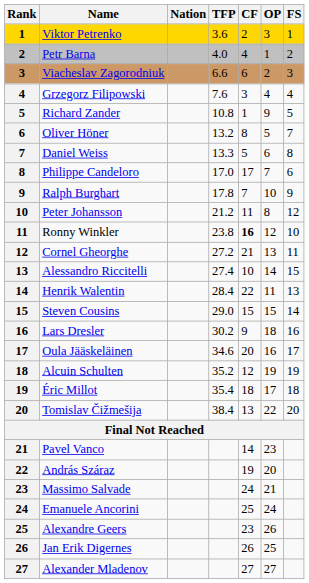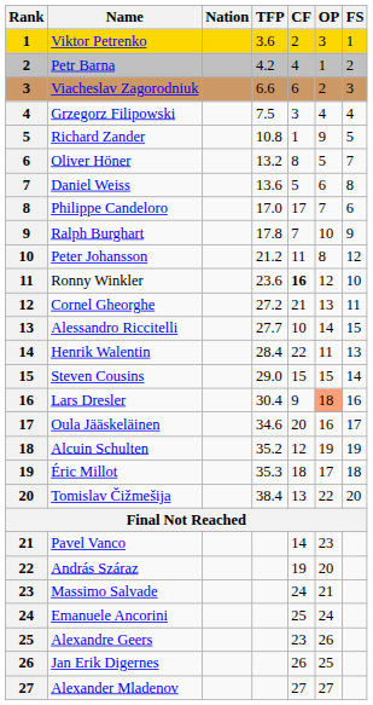 <table class="wikitable">
 <tr>
 <th>Rank</th>
 <th>Name</th>
 <th>Nation</th>
 <th>TFP</th>
 <th>CF</th>
 <th>OP</th>
 <th>FS</th>
 </tr>
 <tr bgcolor="gold">
 <td align="center"><strong>1</strong></td>
 <td><a href='#'>Viktor Petrenko</a></td>
 <td></td>
 <td>3.6</td>
 <td>2</td>
 <td>3</td>
 <td>1</td>
 </tr>
 <tr bgcolor="silver">
 <td align="center"><strong>2</strong></td>
 <td><a href='#'>Petr Barna</a></td>
 <td></td>
-<td>4.0</td>
+<td>4.2</td>
 <td>4</td>
 <td>1</td>
 <td>2</td>
 </tr>
 <tr bgcolor="cc9966">
 <td align="center"><strong>3</strong></td>
 <td><a href='#'>Viacheslav Zagorodniuk</a></td>
 <td></td>
 <td>6.6</td>
 <td>6</td>
 <td>2</td>
 <td>3</td>
 </tr>
 <tr>
 <th>4</th>
 <td><a href='#'>Grzegorz Filipowski</a></td>
 <td></td>
-<td>7.6</td>
+<td>7.5</td>
 <td>3</td>
 <td>4</td>
 <td>4</td>
 </tr>
 <tr>
 <th>5</th>
 <td><a href='#'>Richard Zander</a></td>
 <td></td>
 <td>10.8</td>
 <td>1</td>
 <td>9</td>
 <td>5</td>
 </tr>
 <tr>
 <th>6</th>
 <td><a href='#'>Oliver Höner</a></td>
 <td></td>
 <td>13.2</td>
 <td>8</td>
 <td>5</td>
 <td>7</td>
 </tr>
 <tr>
 <th>7</th>
 <td><a href='#'>Daniel Weiss</a></td>
 <td></td>
-<td>13.3</td>
+<td>13.6</td>
 <td>5</td>
 <td>6</td>
 <td>8</td>
 </tr>
 <tr>
 <th>8</th>
 <td><a href='#'>Philippe Candeloro</a></td>
 <td></td>
 <td>17.0</td>
 <td>17</td>
 <td>7</td>
 <td>6</td>
 </tr>
 <tr>
 <th>9</th>
 <td><a href='#'>Ralph Burghart</a></td>
 <td></td>
 <td>17.8</td>
 <td>7</td>
 <td>10</td>
 <td>9</td>
 </tr>
 <tr>
 <th>10</th>
 <td><a href='#'>Peter Johansson</a></td>
 <td></td>
 <td>21.2</td>
 <td>11</td>
 <td>8</td>
 <td>12</td>
 </tr>
 <tr>
 <th>11</th>
 <td>Ronny Winkler</td>
 <td></td>
-<td>23.8</td>
+<td>23.6</td>
 <td><strong>16</strong></td>
 <td>12</td>
 <td>10</td>
 </tr>
 <tr>
 <th>12</th>
 <td><a href='#'>Cornel Gheorghe</a></td>
 <td></td>
 <td>27.2</td>
 <td>21</td>
 <td>13</td>
 <td>11</td>
 </tr>
 <tr>
 <th>13</th>
 <td><a href='#'>Alessandro Riccitelli</a></td>
 <td></td>
-<td>27.4</td>
+<td>27.7</td>
 <td>10</td>
 <td>14</td>
 <td>15</td>
 </tr>
 <tr>
 <th>14</th>
 <td><a href='#'>Henrik Walentin</a></td>
 <td></td>
 <td>28.4</td>
 <td>22</td>
 <td>11</td>
 <td>13</td>
 </tr>
 <tr>
 <th>15</th>
 <td><a href='#'>Steven Cousins</a></td>
 <td></td>
 <td>29.0</td>
 <td>15</td>
 <td>15</td>
 <td>14</td>
 </tr>
 <tr>
 <th>16</th>
 <td><a href='#'>Lars Dresler</a></td>
 <td></td>
-<td>30.2</td>
+<td>30.4</td>
 <td>9</td>
-<td>18</td>
+<td style="background: lightsalmon;">18</td>
 <td>16</td>
 </tr>
 <tr>
 <th>17</th>
 <td><a href='#'>Oula Jääskeläinen</a></td>
 <td></td>
 <td>34.6</td>
 <td>20</td>
 <td>16</td>
 <td>17</td>
 </tr>
 <tr>
 <th>18</th>
 <td><a href='#'>Alcuin Schulten</a></td>
 <td></td>
 <td>35.2</td>
 <td>12</td>
 <td>19</td>
 <td>19</td>
 </tr>
 <tr>
 <th>19</th>
 <td><a href='#'>Éric Millot</a></td>
 <td></td>
-<td>35.4</td>
+<td>35.3</td>
 <td>18</td>
 <td>17</td>
 <td>18</td>
 </tr>
 <tr>
 <th>20</th>
 <td><a href='#'>Tomislav Čižmešija</a></td>
 <td></td>
 <td>38.4</td>
 <td>13</td>
 <td>22</td>
 <td>20</td>
 </tr>
 <tr>
 <th colspan=7>Final Not Reached</th>
 </tr>
 <tr>
 <th>21</th>
 <td><a href='#'>Pavel Vanco</a></td>
 <td></td>
 <td></td>
 <td>14</td>
 <td>23</td>
 <td></td>
 </tr>
 <tr>
 <th>22</th>
 <td><a href='#'>András Száraz</a></td>
 <td></td>
 <td></td>
 <td>19</td>
 <td>20</td>
 <td></td>
 </tr>
 <tr>
 <th>23</th>
 <td><a href='#'>Massimo Salvade</a></td>
 <td></td>
 <td></td>
 <td>24</td>
 <td>21</td>
 <td></td>
 </tr>
 <tr>
 <th>24</th>
 <td><a href='#'>Emanuele Ancorini</a></td>
 <td></td>
 <td></td>
 <td>25</td>
 <td>24</td>
 <td></td>
 </tr>
 <tr>
 <th>25</th>
 <td><a href='#'>Alexandre Geers</a></td>
 <td></td>
 <td></td>
 <td>23</td>
 <td>26</td>
 <td></td>
 </tr>
 <tr>
 <th>26</th>
 <td><a href='#'>Jan Erik Digernes</a></td>
 <td></td>
 <td></td>
 <td>26</td>
 <td>25</td>
 <td></td>
 </tr>
 <tr>
 <th>27</th>
 <td><a href='#'>Alexander Mladenov</a></td>
 <td></td>
 <td></td>
 <td>27</td>
 <td>27</td>
 <td></td>
 </tr>
 </table>
